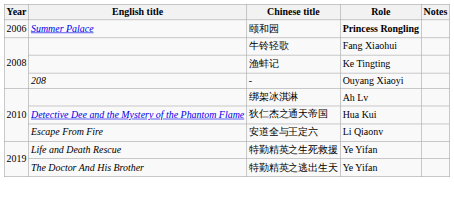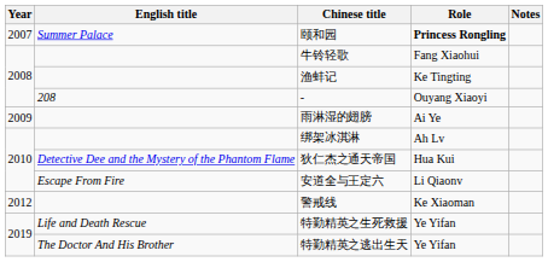 <table class="wikitable">
 <tr>
 <th>Year</th>
 <th>English title</th>
 <th>Chinese title</th>
 <th>Role</th>
 <th>Notes</th>
 </tr>
 <tr>
-<td>2006</td>
+<td>2007</td>
 <td><em><a href='#'>Summer Palace</a></em></td>
 <td>颐和园</td>
 <td><strong>Princess Rongling</strong></td>
 <td></td>
 </tr>
 <tr>
 <td rowspan=3>2008</td>
 <td></td>
 <td>牛铃轻歌</td>
 <td>Fang Xiaohui</td>
 <td></td>
 </tr>
 <tr>
 <td></td>
 <td>渔蚌记</td>
 <td>Ke Tingting</td>
 <td></td>
 </tr>
 <tr>
 <td><em>208</em></td>
 <td>-</td>
 <td>Ouyang Xiaoyi</td>
 <td></td>
 </tr>
 <tr>
+<td>2009</td>
+<td></td>
+<td>雨淋湿的翅膀</td>
+<td>Ai Ye</td>
+<td></td>
+</tr>
+<tr>
 <td rowspan=3>2010</td>
 <td></td>
 <td>绑架冰淇淋</td>
 <td>Ah Lv</td>
 <td></td>
 </tr>
 <tr>
 <td><em><a href='#'>Detective Dee and the Mystery of the Phantom Flame</a></em></td>
 <td>狄仁杰之通天帝国</td>
 <td>Hua Kui</td>
 <td></td>
 </tr>
 <tr>
 <td><em>Escape From Fire</em></td>
 <td>安道全与王定六</td>
 <td>Li Qiaonv</td>
 <td></td>
 </tr>
 <tr>
+<td>2012</td>
+<td></td>
+<td>警戒线</td>
+<td>Ke Xiaoman</td>
+<td></td>
+</tr>
+<tr>
 <td rowspan=2>2019</td>
 <td><em>Life and Death Rescue</em></td>
 <td>特勤精英之生死救援</td>
 <td>Ye Yifan</td>
 <td></td>
 </tr>
 <tr>
 <td><em>The Doctor And His Brother </em></td>
 <td>特勤精英之逃出生天</td>
 <td>Ye Yifan</td>
 <td></td>
 </tr>
 </table>
